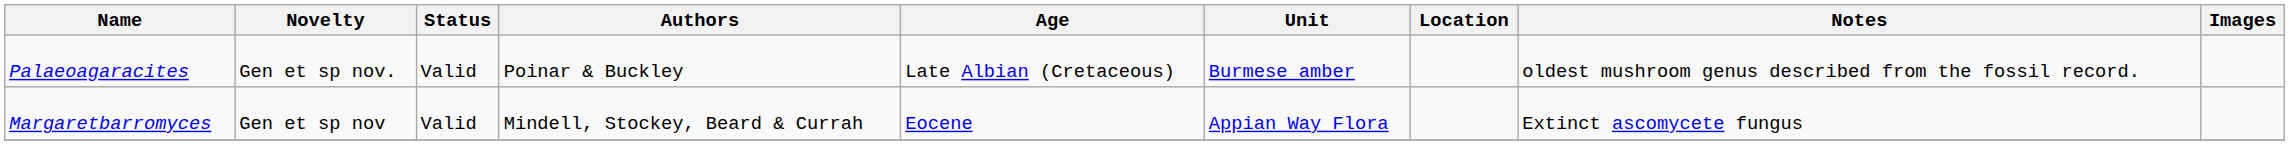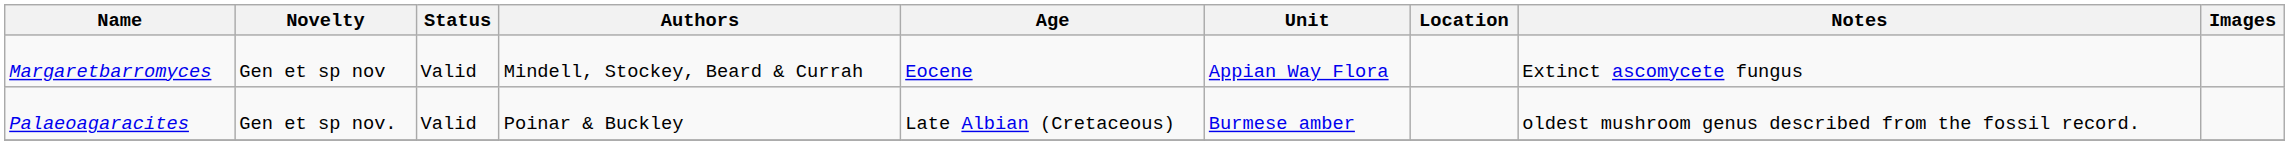 <table class="wikitable sortable" align="center" width="100%">
 <tr>
 <th>Name</th>
 <th>Novelty</th>
 <th>Status</th>
 <th>Authors</th>
 <th>Age</th>
 <th>Unit</th>
 <th>Location</th>
 <th>Notes</th>
 <th>Images</th>
 </tr>
 <tr>
+<td><br><em><a href='#'>Margaretbarromyces</a></em></td>
+<td><br>Gen et sp nov</td>
+<td><br>Valid</td>
+<td><br>Mindell, Stockey, Beard & Currah</td>
+<td><br><a href='#'>Eocene</a></td>
+<td><br><a href='#'>Appian Way Flora</a></td>
+<td><br></td>
+<td><br>Extinct <a href='#'>ascomycete</a> fungus</td>
+<td><br></td>
+</tr>
+<tr>
 <td><br><em><a href='#'>Palaeoagaracites</a></em></td>
 <td><br>Gen et sp nov.</td>
 <td><br>Valid</td>
 <td><br>Poinar & Buckley</td>
 <td><br>Late <a href='#'>Albian</a> (Cretaceous)</td>
 <td><br><a href='#'>Burmese amber</a></td>
 <td><br></td>
 <td><br>oldest mushroom genus described from the fossil record.</td>
 <td><br></td>
 </tr>
 <tr>
-<td><br><em><a href='#'>Margaretbarromyces</a></em></td>
-<td><br>Gen et sp nov</td>
-<td><br>Valid</td>
-<td><br>Mindell, Stockey, Beard & Currah</td>
-<td><br><a href='#'>Eocene</a></td>
-<td><br><a href='#'>Appian Way Flora</a></td>
-<td><br></td>
-<td><br>Extinct <a href='#'>ascomycete</a> fungus</td>
-<td><br></td>
-</tr>
-<tr>
 </tr>
 </table>
